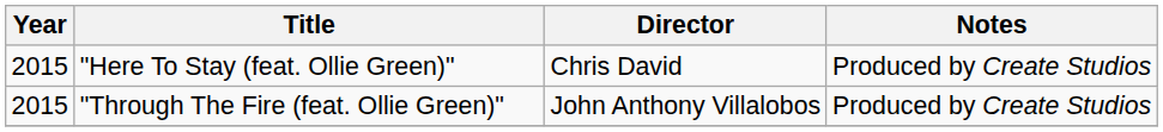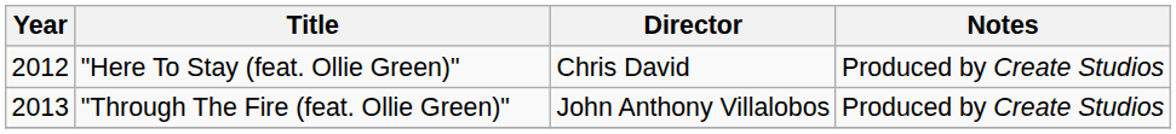 <table class="wikitable plainrowheaders" border="1">
 <tr>
 <th scope="col">Year</th>
 <th scope="col" style="width:18em;">Title</th>
 <th scope="col">Director</th>
 <th scope="col">Notes</th>
 </tr>
 <tr>
-<td>2015</td>
+<td>2012</td>
 <td scope="row">"Here To Stay (feat. Ollie Green)"</td>
 <td>Chris David</td>
 <td>Produced by <em>Create Studios</em></td>
 </tr>
 <tr>
-<td>2015</td>
+<td>2013</td>
 <td scope="row">"Through The Fire (feat. Ollie Green)"</td>
 <td>John Anthony Villalobos</td>
 <td>Produced by <em>Create Studios</em></td>
 </tr>
 <tr>
 </tr>
 </table>
